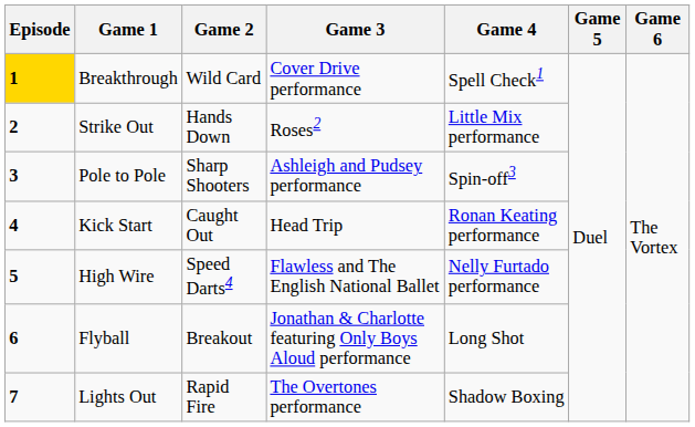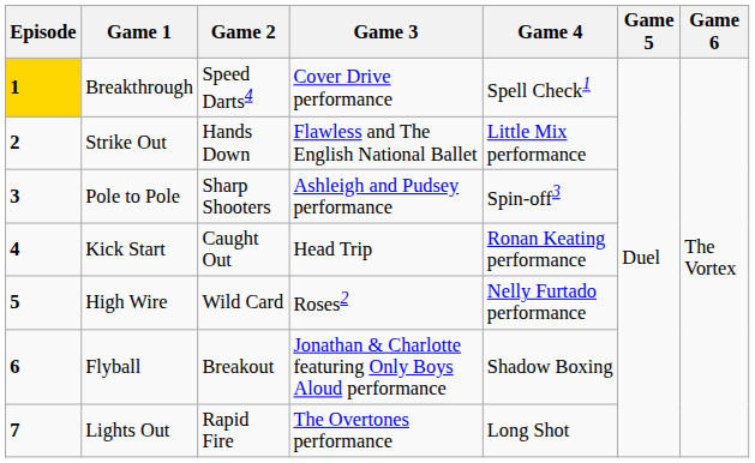 <table class="wikitable">
 <tr>
 <th>Episode</th>
 <th>Game 1</th>
 <th>Game 2</th>
 <th>Game 3</th>
 <th>Game 4</th>
 <th>Game 5</th>
 <th>Game 6</th>
 </tr>
 <tr>
 <td style="background: gold;"><strong>1</strong></td>
 <td>Breakthrough</td>
-<td>Wild Card</td>
+<td>Speed Darts<sup><em><a href='#'>4</a></em></sup></td>
 <td><a href='#'>Cover Drive</a> performance</td>
 <td>Spell Check<sup><em><a href='#'>1</a></em></sup></td>
 <td rowspan=7>Duel</td>
 <td rowspan=7>The Vortex</td>
 </tr>
 <tr>
 <td><strong>2</strong></td>
 <td>Strike Out</td>
 <td>Hands Down</td>
-<td>Roses<sup><em><a href='#'>2</a></em></sup></td>
+<td><a href='#'>Flawless</a> and The English National Ballet</td>
 <td><a href='#'>Little Mix</a> performance</td>
 </tr>
 <tr>
 <td><strong>3</strong></td>
 <td>Pole to Pole</td>
 <td>Sharp Shooters</td>
 <td><a href='#'>Ashleigh and Pudsey</a> performance</td>
 <td>Spin-off<sup><em><a href='#'>3</a></em></sup></td>
 </tr>
 <tr>
 <td><strong>4</strong></td>
 <td>Kick Start</td>
 <td>Caught Out</td>
 <td>Head Trip</td>
 <td><a href='#'>Ronan Keating</a> performance</td>
 </tr>
 <tr>
 <td><strong>5</strong></td>
 <td>High Wire</td>
-<td>Speed Darts<sup><em><a href='#'>4</a></em></sup></td>
-<td><a href='#'>Flawless</a> and The English National Ballet</td>
+<td>Wild Card</td>
+<td>Roses<sup><em><a href='#'>2</a></em></sup></td>
 <td><a href='#'>Nelly Furtado</a> performance</td>
 </tr>
 <tr>
 <td><strong>6</strong></td>
 <td>Flyball</td>
 <td>Breakout</td>
 <td><a href='#'>Jonathan & Charlotte</a> featuring <a href='#'>Only Boys Aloud</a> performance</td>
-<td>Long Shot</td>
+<td>Shadow Boxing</td>
 </tr>
 <tr>
 <td><strong>7</strong></td>
 <td>Lights Out</td>
 <td>Rapid Fire</td>
 <td><a href='#'>The Overtones</a> performance</td>
-<td>Shadow Boxing</td>
+<td>Long Shot</td>
 </tr>
 </table>
